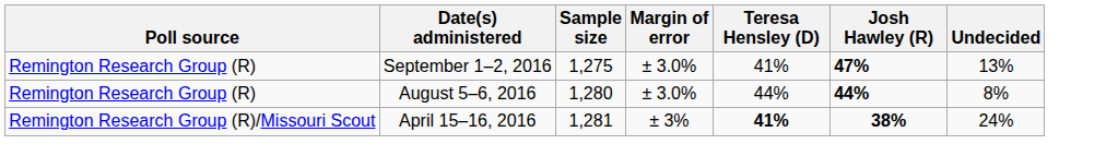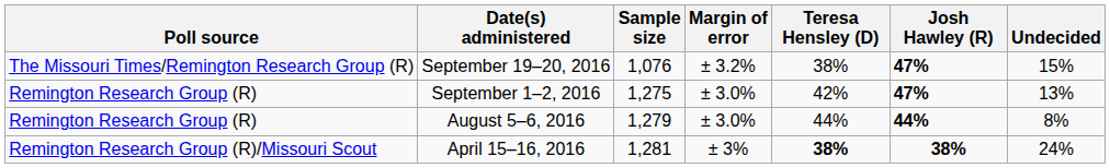 <table class="wikitable">
 <tr valign= bottom>
 <th>Poll source</th>
 <th>Date(s)<br>administered</th>
 <th>Sample<br>size</th>
 <th>Margin of<br>error</th>
 <th style="width:100px;">Teresa<br>Hensley (D)</th>
 <th style="width:100px;">Josh<br>Hawley (R)</th>
 <th>Undecided</th>
 </tr>
 <tr>
+<td><a href='#'>The Missouri Times</a>/<a href='#'>Remington Research Group</a> (R)</td>
+<td align=center>September 19–20, 2016</td>
+<td align=center>1,076</td>
+<td align=center>± 3.2%</td>
+<td align=center>38%</td>
+<td><strong>47%</strong></td>
+<td align=center>15%</td>
+</tr>
+<tr>
 <td><a href='#'>Remington Research Group</a> (R)</td>
 <td align=center>September 1–2, 2016</td>
 <td align=center>1,275</td>
 <td align=center>± 3.0%</td>
-<td align=center>41%</td>
+<td align=center>42%</td>
 <td><strong>47%</strong></td>
 <td align=center>13%</td>
 </tr>
 <tr>
 <td><a href='#'>Remington Research Group</a> (R)</td>
 <td align=center>August 5–6, 2016</td>
-<td align=center>1,280</td>
+<td align=center>1,279</td>
 <td align=center>± 3.0%</td>
 <td align=center>44%</td>
 <td><strong>44%</strong></td>
 <td align=center>8%</td>
 </tr>
 <tr>
 <td><a href='#'>Remington Research Group</a> (R)/<a href='#'>Missouri Scout</a></td>
 <td align=center>April 15–16, 2016</td>
 <td align=center>1,281</td>
 <td align=center>± 3%</td>
-<td align=center><strong>41%</strong></td>
+<td align=center><strong>38%</strong></td>
 <td align=center><strong>38%</strong></td>
 <td align=center>24%</td>
 </tr>
 </table>
